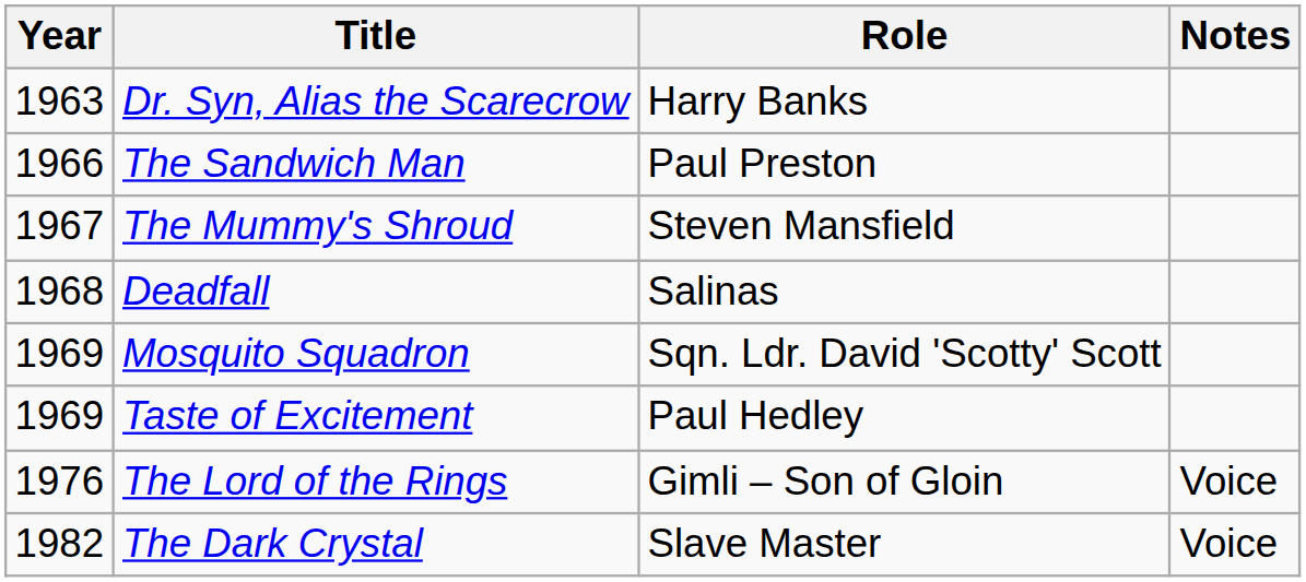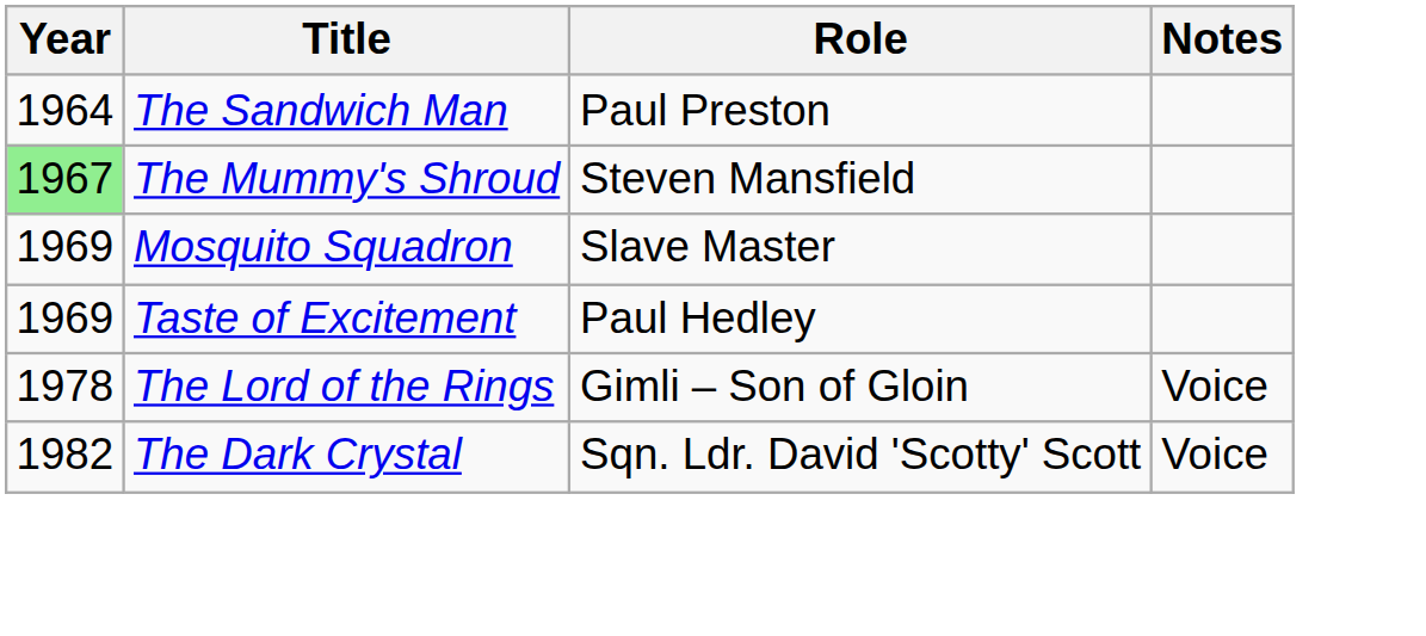 <table class="wikitable">
 <tr>
 <th>Year</th>
 <th>Title</th>
 <th>Role</th>
 <th>Notes</th>
 </tr>
 <tr>
-<td>1963</td>
-<td><em><a href='#'>Dr. Syn, Alias the Scarecrow</a></em></td>
-<td>Harry Banks</td>
-<td></td>
-</tr>
-<tr>
-<td>1966</td>
+<td>1964</td>
 <td><em><a href='#'>The Sandwich Man</a></em></td>
 <td>Paul Preston</td>
 <td></td>
 </tr>
 <tr>
-<td>1967</td>
+<td style="background: lightgreen;">1967</td>
 <td><em><a href='#'>The Mummy's Shroud</a></em></td>
 <td>Steven Mansfield</td>
 <td></td>
 </tr>
 <tr>
-<td>1968</td>
-<td><em><a href='#'>Deadfall</a></em></td>
-<td>Salinas</td>
-<td></td>
-</tr>
-<tr>
 <td>1969</td>
 <td><em><a href='#'>Mosquito Squadron</a></em></td>
-<td>Sqn. Ldr. David 'Scotty' Scott</td>
+<td>Slave Master</td>
 <td></td>
 </tr>
 <tr>
 <td>1969</td>
 <td><em><a href='#'>Taste of Excitement</a></em></td>
 <td>Paul Hedley</td>
 <td></td>
 </tr>
 <tr>
-<td>1976</td>
+<td>1978</td>
 <td><em><a href='#'>The Lord of the Rings</a></em></td>
 <td>Gimli – Son of Gloin</td>
 <td>Voice</td>
 </tr>
 <tr>
 <td>1982</td>
 <td><em><a href='#'>The Dark Crystal</a></em></td>
-<td>Slave Master</td>
+<td>Sqn. Ldr. David 'Scotty' Scott</td>
 <td>Voice</td>
 </tr>
 </table>
